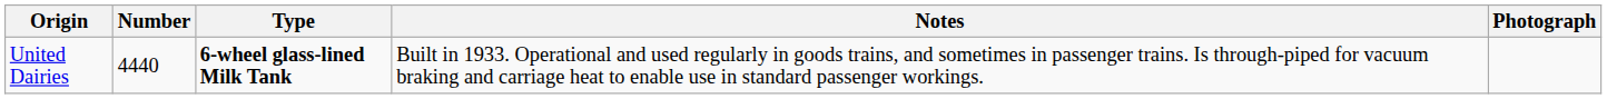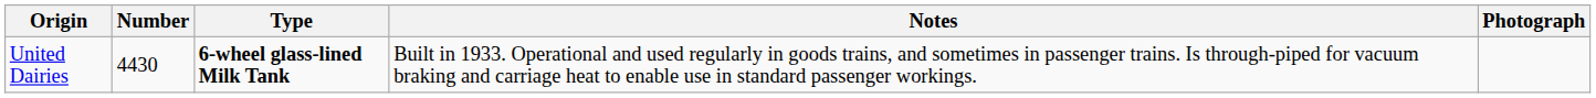 <table class="wikitable">
 <tr>
 <th>Origin</th>
 <th>Number</th>
 <th>Type</th>
 <th>Notes</th>
 <th>Photograph</th>
 </tr>
 <tr>
 <td><a href='#'>United Dairies</a></td>
-<td>4440</td>
+<td>4430</td>
 <td><strong>6-wheel glass-lined Milk Tank</strong></td>
 <td>Built in 1933. Operational and used regularly in goods trains, and sometimes in passenger trains. Is through-piped for vacuum braking and carriage heat to enable use in standard passenger workings.</td>
 <td></td>
 </tr>
 </table>
